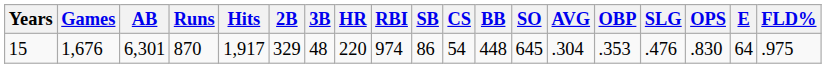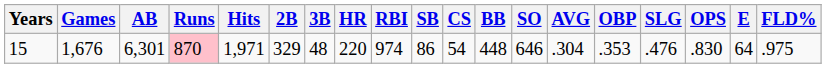 <table class="wikitable">
 <tr>
 <th>Years</th>
 <th><a href='#'>Games</a></th>
 <th><a href='#'>AB</a></th>
 <th><a href='#'>Runs</a></th>
 <th><a href='#'>Hits</a></th>
 <th><a href='#'>2B</a></th>
 <th><a href='#'>3B</a></th>
 <th><a href='#'>HR</a></th>
 <th><a href='#'>RBI</a></th>
 <th><a href='#'>SB</a></th>
 <th><a href='#'>CS</a></th>
 <th><a href='#'>BB</a></th>
 <th><a href='#'>SO</a></th>
 <th><a href='#'>AVG</a></th>
 <th><a href='#'>OBP</a></th>
 <th><a href='#'>SLG</a></th>
 <th><a href='#'>OPS</a></th>
 <th><a href='#'>E</a></th>
 <th><a href='#'>FLD%</a></th>
 </tr>
 <tr>
 <td>15</td>
 <td>1,676</td>
 <td>6,301</td>
-<td>870</td>
-<td>1,917</td>
+<td style="background: pink;">870</td>
+<td>1,971</td>
 <td>329</td>
 <td>48</td>
 <td>220</td>
 <td>974</td>
 <td>86</td>
 <td>54</td>
 <td>448</td>
-<td>645</td>
+<td>646</td>
 <td>.304</td>
 <td>.353</td>
 <td>.476</td>
 <td>.830</td>
 <td>64</td>
 <td>.975</td>
 </tr>
 </table>
